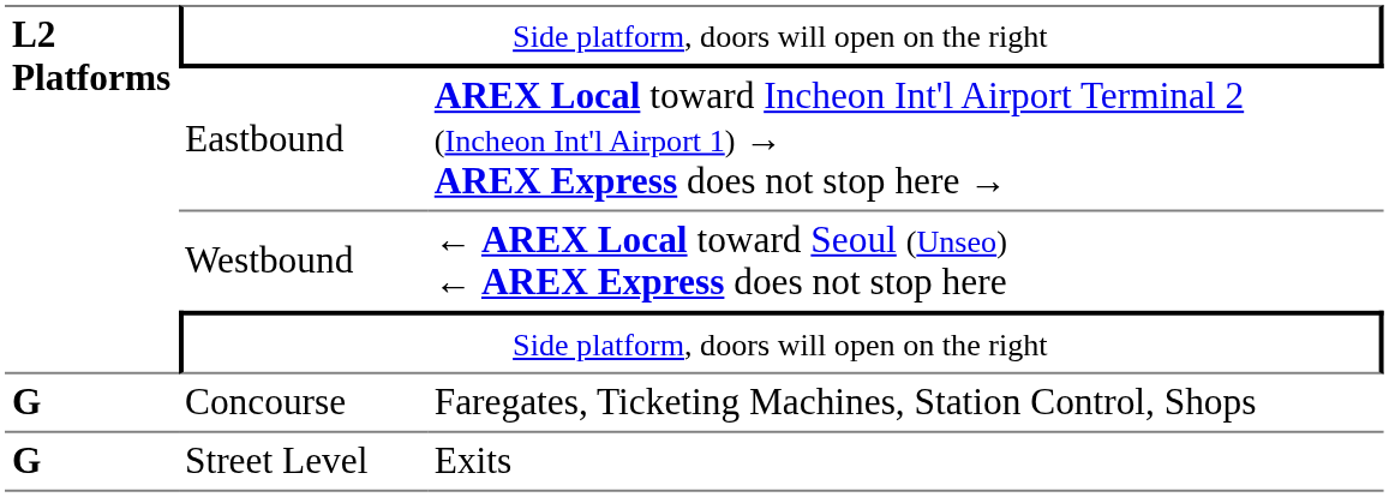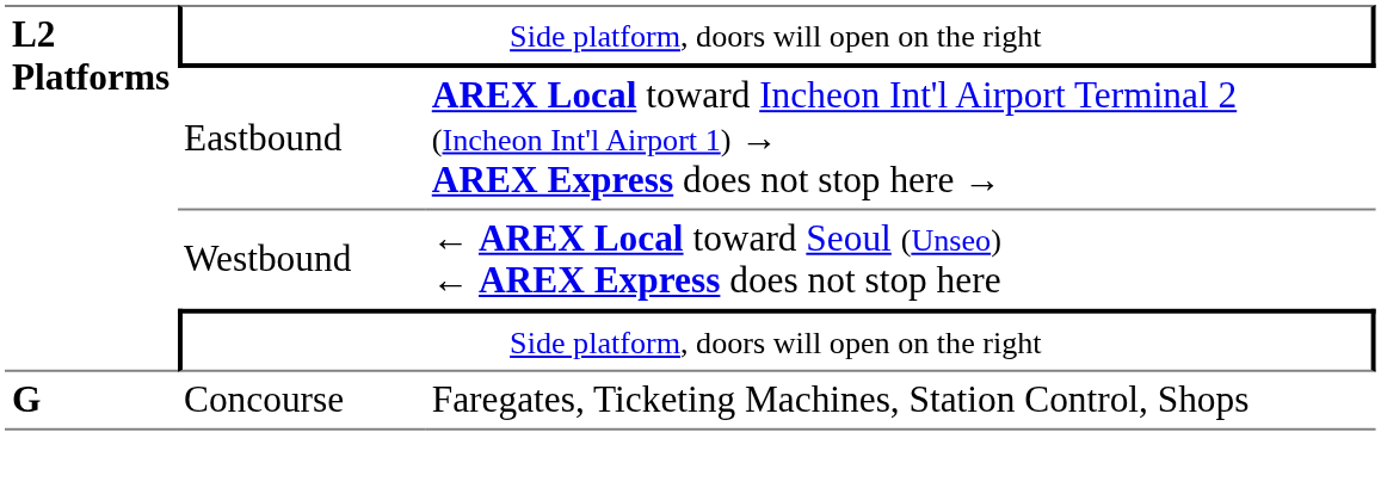 <table table border=0 cellspacing=0 cellpadding=3>
 <tr>
 <td style="border-top:solid 1px gray;border-bottom:solid 1px gray;" rowspan=4 valign=top><strong>L2<br>Platforms</strong></td>
 <td style="border-top:solid 1px gray;border-right:solid 2px black;border-left:solid 2px black;border-bottom:solid 2px black;text-align:center;" colspan=2><small><a href='#'>Side platform</a>, doors will open on the right</small></td>
 </tr>
 <tr>
 <td style="border-bottom:solid 1px gray;">Eastbound</td>
 <td style="border-bottom:solid 1px gray;"> <a href='#'><span><strong>AREX Local</strong></span></a>  toward <a href='#'>Incheon Int'l Airport Terminal 2</a><br><small>(<a href='#'>Incheon Int'l Airport 1</a>)</small> →<br> <a href='#'><span><strong>AREX Express</strong></span></a> does not stop here →</td>
 </tr>
 <tr>
 <td>Westbound</td>
 <td>← <a href='#'><span><strong>AREX Local</strong></span></a>  toward <a href='#'>Seoul</a> <small>(<a href='#'>Unseo</a>)</small><br>← <span><a href='#'><span><strong>AREX Express</strong></span></a> does not stop here</span></td>
 </tr>
 <tr>
 <td style="border-top:solid 2px black;border-right:solid 2px black;border-left:solid 2px black;border-bottom:solid 1px gray;text-align:center;" colspan=2><small><a href='#'>Side platform</a>, doors will open on the right</small></td>
 </tr>
 <tr>
 <td style="border-bottom:solid 1px gray;" width=50 valign=top><strong>G</strong></td>
 <td style="border-bottom:solid 1px gray;" width=100 valign=top>Concourse</td>
 <td style="border-bottom:solid 1px gray;" width=400 valign=top>Faregates, Ticketing Machines, Station Control, Shops</td>
 </tr>
-<tr>
-<td style="border-bottom:solid 1px gray;" width=50 valign=top><strong>G</strong></td>
-<td style="border-bottom:solid 1px gray;" width=100 valign=top>Street Level</td>
-<td style="border-bottom:solid 1px gray;" width=400 valign=top>Exits</td>
-</tr>
 </table>
